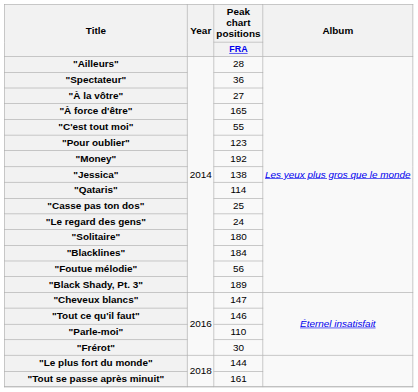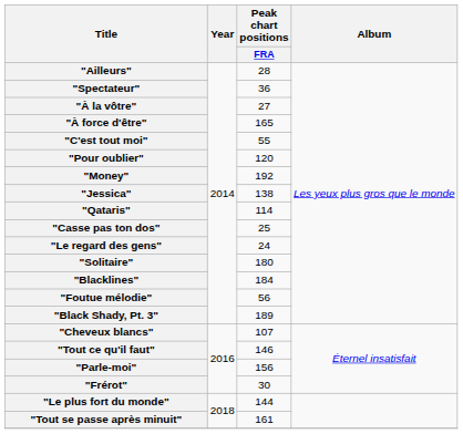 <table class="wikitable plainrowheaders" style="text-align:center;">
 <tr>
 <th rowspan="2" scope="col" style="width:18em;">Title</th>
 <th rowspan="2" scope="col">Year</th>
 <th colspan="1" scope="col">Peak chart positions</th>
 <th rowspan="2" scope="col">Album</th>
 </tr>
 <tr>
 <th scope="col" style="width:3em;font-size:90%;"><a href='#'>FRA</a><br></th>
 </tr>
 <tr>
 <th scope="row">"Ailleurs"</th>
 <td rowspan="15">2014</td>
 <td>28</td>
 <td rowspan="15"><em><a href='#'>Les yeux plus gros que le monde</a></em></td>
 </tr>
 <tr>
 <th scope="row">"Spectateur"</th>
 <td>36</td>
 </tr>
 <tr>
 <th scope="row">"À la vôtre" <br> </th>
 <td>27</td>
 </tr>
 <tr>
 <th scope="row">"À force d'être"</th>
 <td>165</td>
 </tr>
 <tr>
 <th scope="row">"C'est tout moi"</th>
 <td>55</td>
 </tr>
 <tr>
 <th scope="row">"Pour oublier"</th>
-<td>123</td>
+<td>120</td>
 </tr>
 <tr>
 <th scope="row">"Money"</th>
 <td>192</td>
 </tr>
 <tr>
 <th scope="row">"Jessica"</th>
 <td>138</td>
 </tr>
 <tr>
 <th scope="row">"Qataris"</th>
 <td>114</td>
 </tr>
 <tr>
 <th scope="row">"Casse pas ton dos"</th>
 <td>25</td>
 </tr>
 <tr>
 <th scope="row">"Le regard des gens"</th>
 <td>24</td>
 </tr>
 <tr>
 <th scope="row">"Solitaire"</th>
 <td>180</td>
 </tr>
 <tr>
 <th scope="row">"Blacklines"</th>
 <td>184</td>
 </tr>
 <tr>
 <th scope="row">"Foutue mélodie"</th>
 <td>56</td>
 </tr>
 <tr>
 <th scope="row">"Black Shady, Pt. 3"</th>
 <td>189</td>
 </tr>
 <tr>
 <th scope="row">"Cheveux blancs"</th>
 <td rowspan="4">2016</td>
-<td>147</td>
+<td>107</td>
 <td rowspan="4"><em><a href='#'>Éternel insatisfait</a></em></td>
 </tr>
 <tr>
 <th scope="row">"Tout ce qu'il faut"<br></th>
 <td>146</td>
 </tr>
 <tr>
 <th scope="row">"Parle-moi"<br></th>
-<td>110</td>
+<td>156</td>
 </tr>
 <tr>
 <th scope="row">"Frérot"<br></th>
 <td>30<br></td>
 </tr>
 <tr>
 <th scope="row">"Le plus fort du monde"</th>
 <td rowspan="2">2018</td>
 <td>144</td>
 <td rowspan="2"></td>
 </tr>
 <tr>
 <th scope="row">"Tout se passe après minuit"</th>
 <td>161</td>
 </tr>
 <tr>
 </tr>
 </table>
